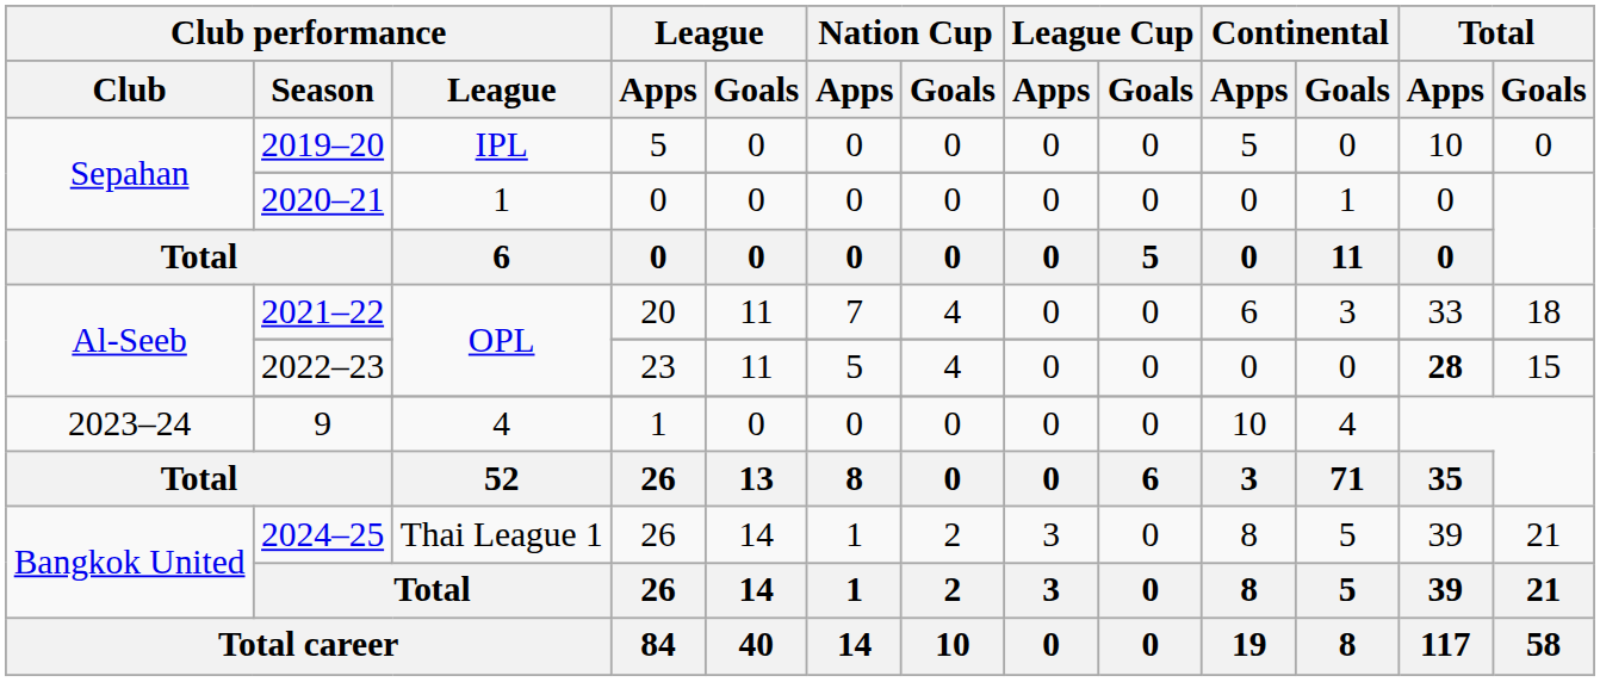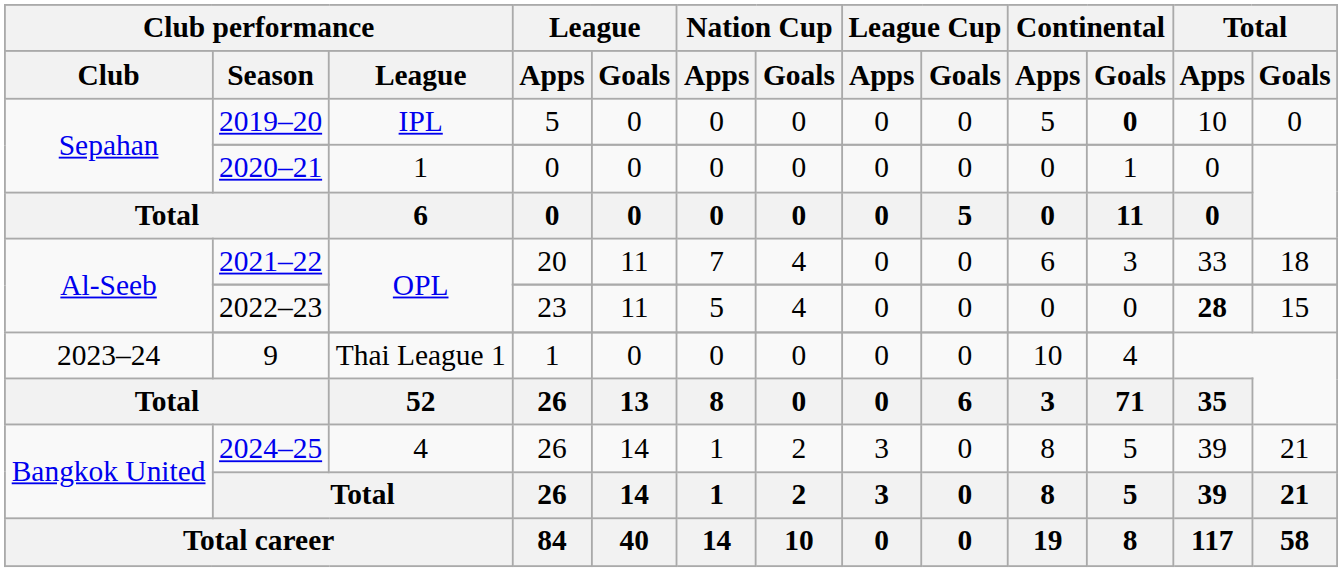 <table class="wikitable" style="text-align:center">
 <tr>
 <th colspan=3>Club performance</th>
 <th colspan=2>League</th>
 <th colspan=2>Nation Cup</th>
 <th colspan=2>League Cup</th>
 <th colspan=2>Continental</th>
 <th colspan=2>Total</th>
 </tr>
 <tr>
 <th>Club</th>
 <th>Season</th>
 <th>League</th>
 <th>Apps</th>
 <th>Goals</th>
 <th>Apps</th>
 <th>Goals</th>
 <th>Apps</th>
 <th>Goals</th>
 <th>Apps</th>
 <th>Goals</th>
 <th>Apps</th>
 <th>Goals</th>
 </tr>
 <tr>
 <td rowspan=3><a href='#'>Sepahan</a></td>
 <td><a href='#'>2019–20</a></td>
 <td rowspan="2"><a href='#'>IPL</a></td>
 <td>5</td>
 <td>0</td>
 <td>0</td>
 <td>0</td>
 <td>0</td>
 <td>0</td>
 <td>5</td>
-<td>0</td>
+<td><strong>0</strong></td>
 <td>10</td>
 <td>0</td>
 </tr>
 <tr>
 </tr>
 <tr>
 <td><a href='#'>2020–21</a></td>
 <td>1</td>
 <td>0</td>
 <td>0</td>
 <td>0</td>
 <td>0</td>
 <td>0</td>
 <td>0</td>
 <td>0</td>
 <td>1</td>
 <td>0</td>
 </tr>
 <tr>
 <th colspan=2>Total</th>
 <th>6</th>
 <th>0</th>
 <th>0</th>
 <th>0</th>
 <th>0</th>
 <th>0</th>
 <th>5</th>
 <th>0</th>
 <th>11</th>
 <th>0</th>
 </tr>
 <tr>
 <td rowspan=4><a href='#'>Al-Seeb</a></td>
 <td><a href='#'>2021–22</a></td>
 <td rowspan="3"><a href='#'>OPL</a></td>
 <td>20</td>
 <td>11</td>
 <td>7</td>
 <td>4</td>
 <td>0</td>
 <td>0</td>
 <td>6</td>
 <td>3</td>
 <td>33</td>
 <td>18</td>
 </tr>
 <tr>
 </tr>
 <tr>
 <td 2022–23 Oman Professional League>2022–23</td>
 <td>23</td>
 <td>11</td>
 <td>5</td>
 <td>4</td>
 <td>0</td>
 <td>0</td>
 <td>0</td>
 <td>0</td>
 <td><strong>28</strong></td>
 <td>15</td>
 </tr>
 <tr>
 </tr>
 <tr>
 <td 2023–24 Oman Professional League>2023–24</td>
 <td>9</td>
-<td>4</td>
+<td>Thai League 1</td>
 <td>1</td>
 <td>0</td>
 <td>0</td>
 <td>0</td>
 <td>0</td>
 <td>0</td>
 <td>10</td>
 <td>4</td>
 </tr>
 <tr>
 <th colspan=2>Total</th>
 <th>52</th>
 <th>26</th>
 <th>13</th>
 <th>8</th>
 <th>0</th>
 <th>0</th>
 <th>6</th>
 <th>3</th>
 <th>71</th>
 <th>35</th>
 </tr>
 <tr>
 <td rowspan="2"><a href='#'>Bangkok United</a></td>
 <td><a href='#'>2024–25</a></td>
-<td>Thai League 1</td>
+<td>4</td>
 <td>26</td>
 <td>14</td>
 <td>1</td>
 <td>2</td>
 <td>3</td>
 <td>0</td>
 <td>8 </td>
 <td>5 </td>
 <td>39</td>
 <td>21</td>
 </tr>
 <tr>
 <th colspan="2">Total</th>
 <th>26</th>
 <th>14</th>
 <th>1</th>
 <th>2</th>
 <th>3</th>
 <th>0</th>
 <th>8</th>
 <th>5</th>
 <th>39</th>
 <th>21</th>
 </tr>
 <tr>
 <th colspan=3>Total career</th>
 <th>84</th>
 <th>40</th>
 <th>14</th>
 <th>10</th>
 <th>0</th>
 <th>0</th>
 <th>19</th>
 <th>8</th>
 <th>117</th>
 <th>58</th>
 </tr>
 </table>
